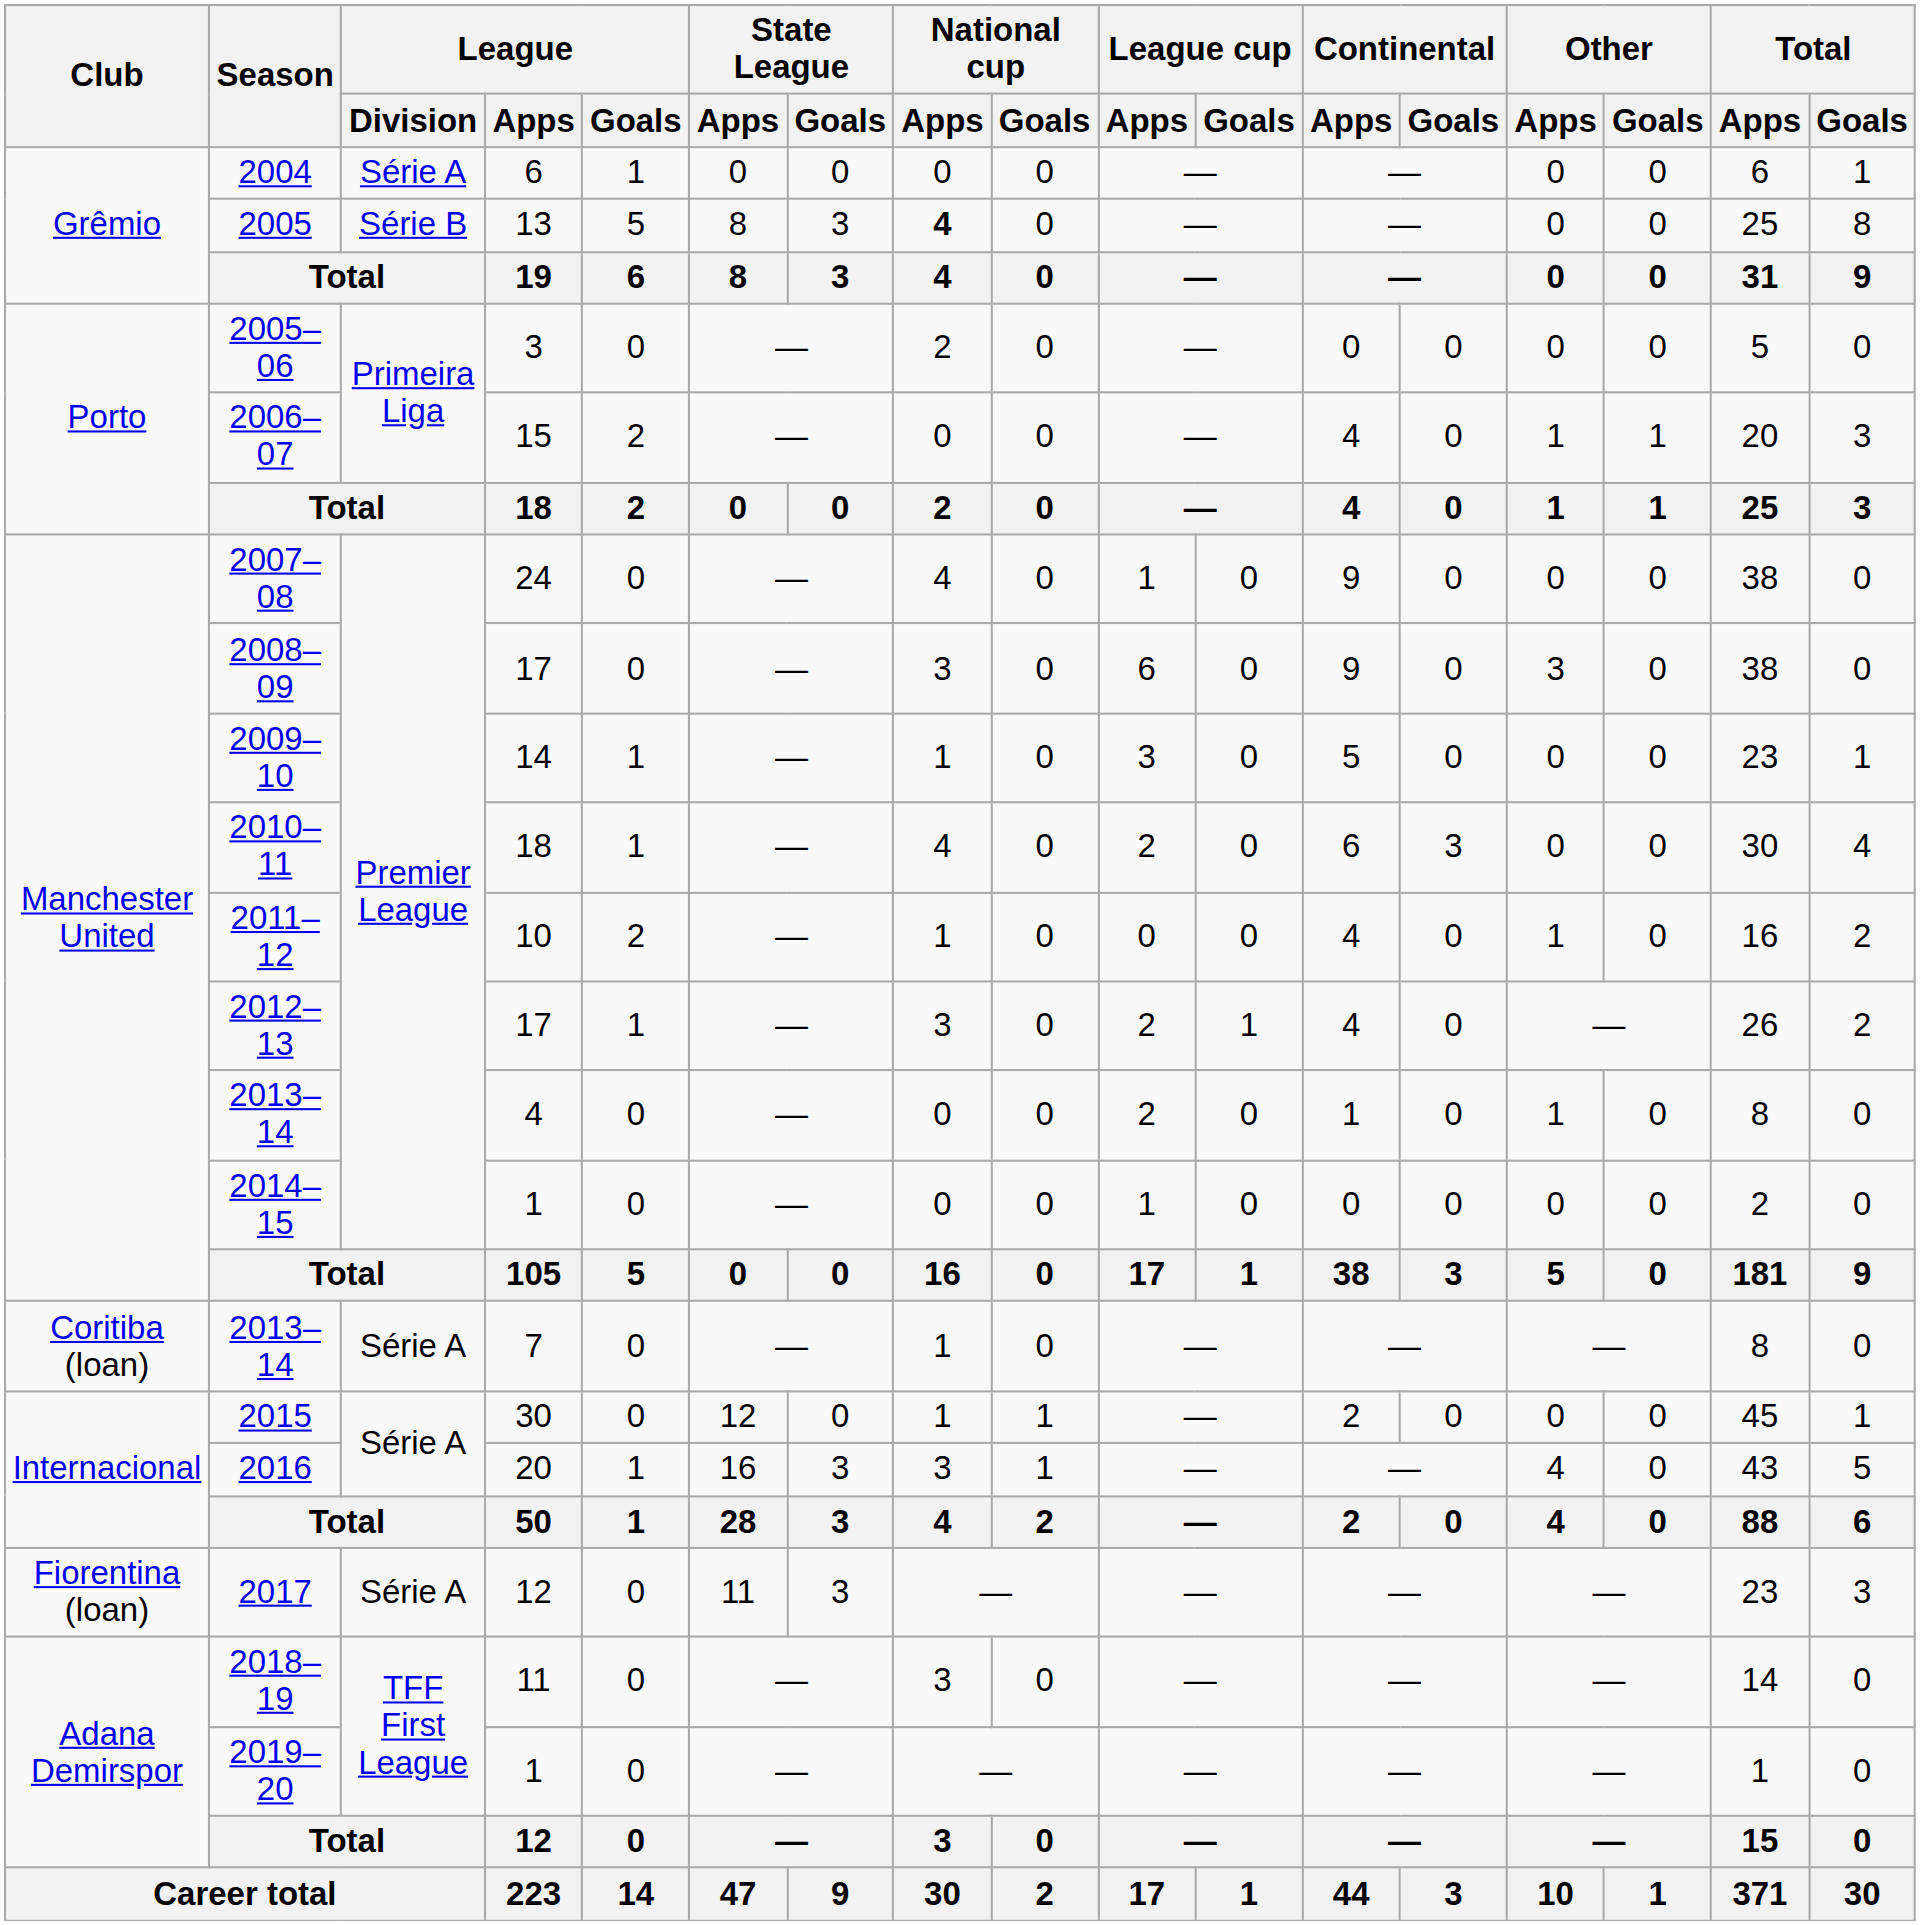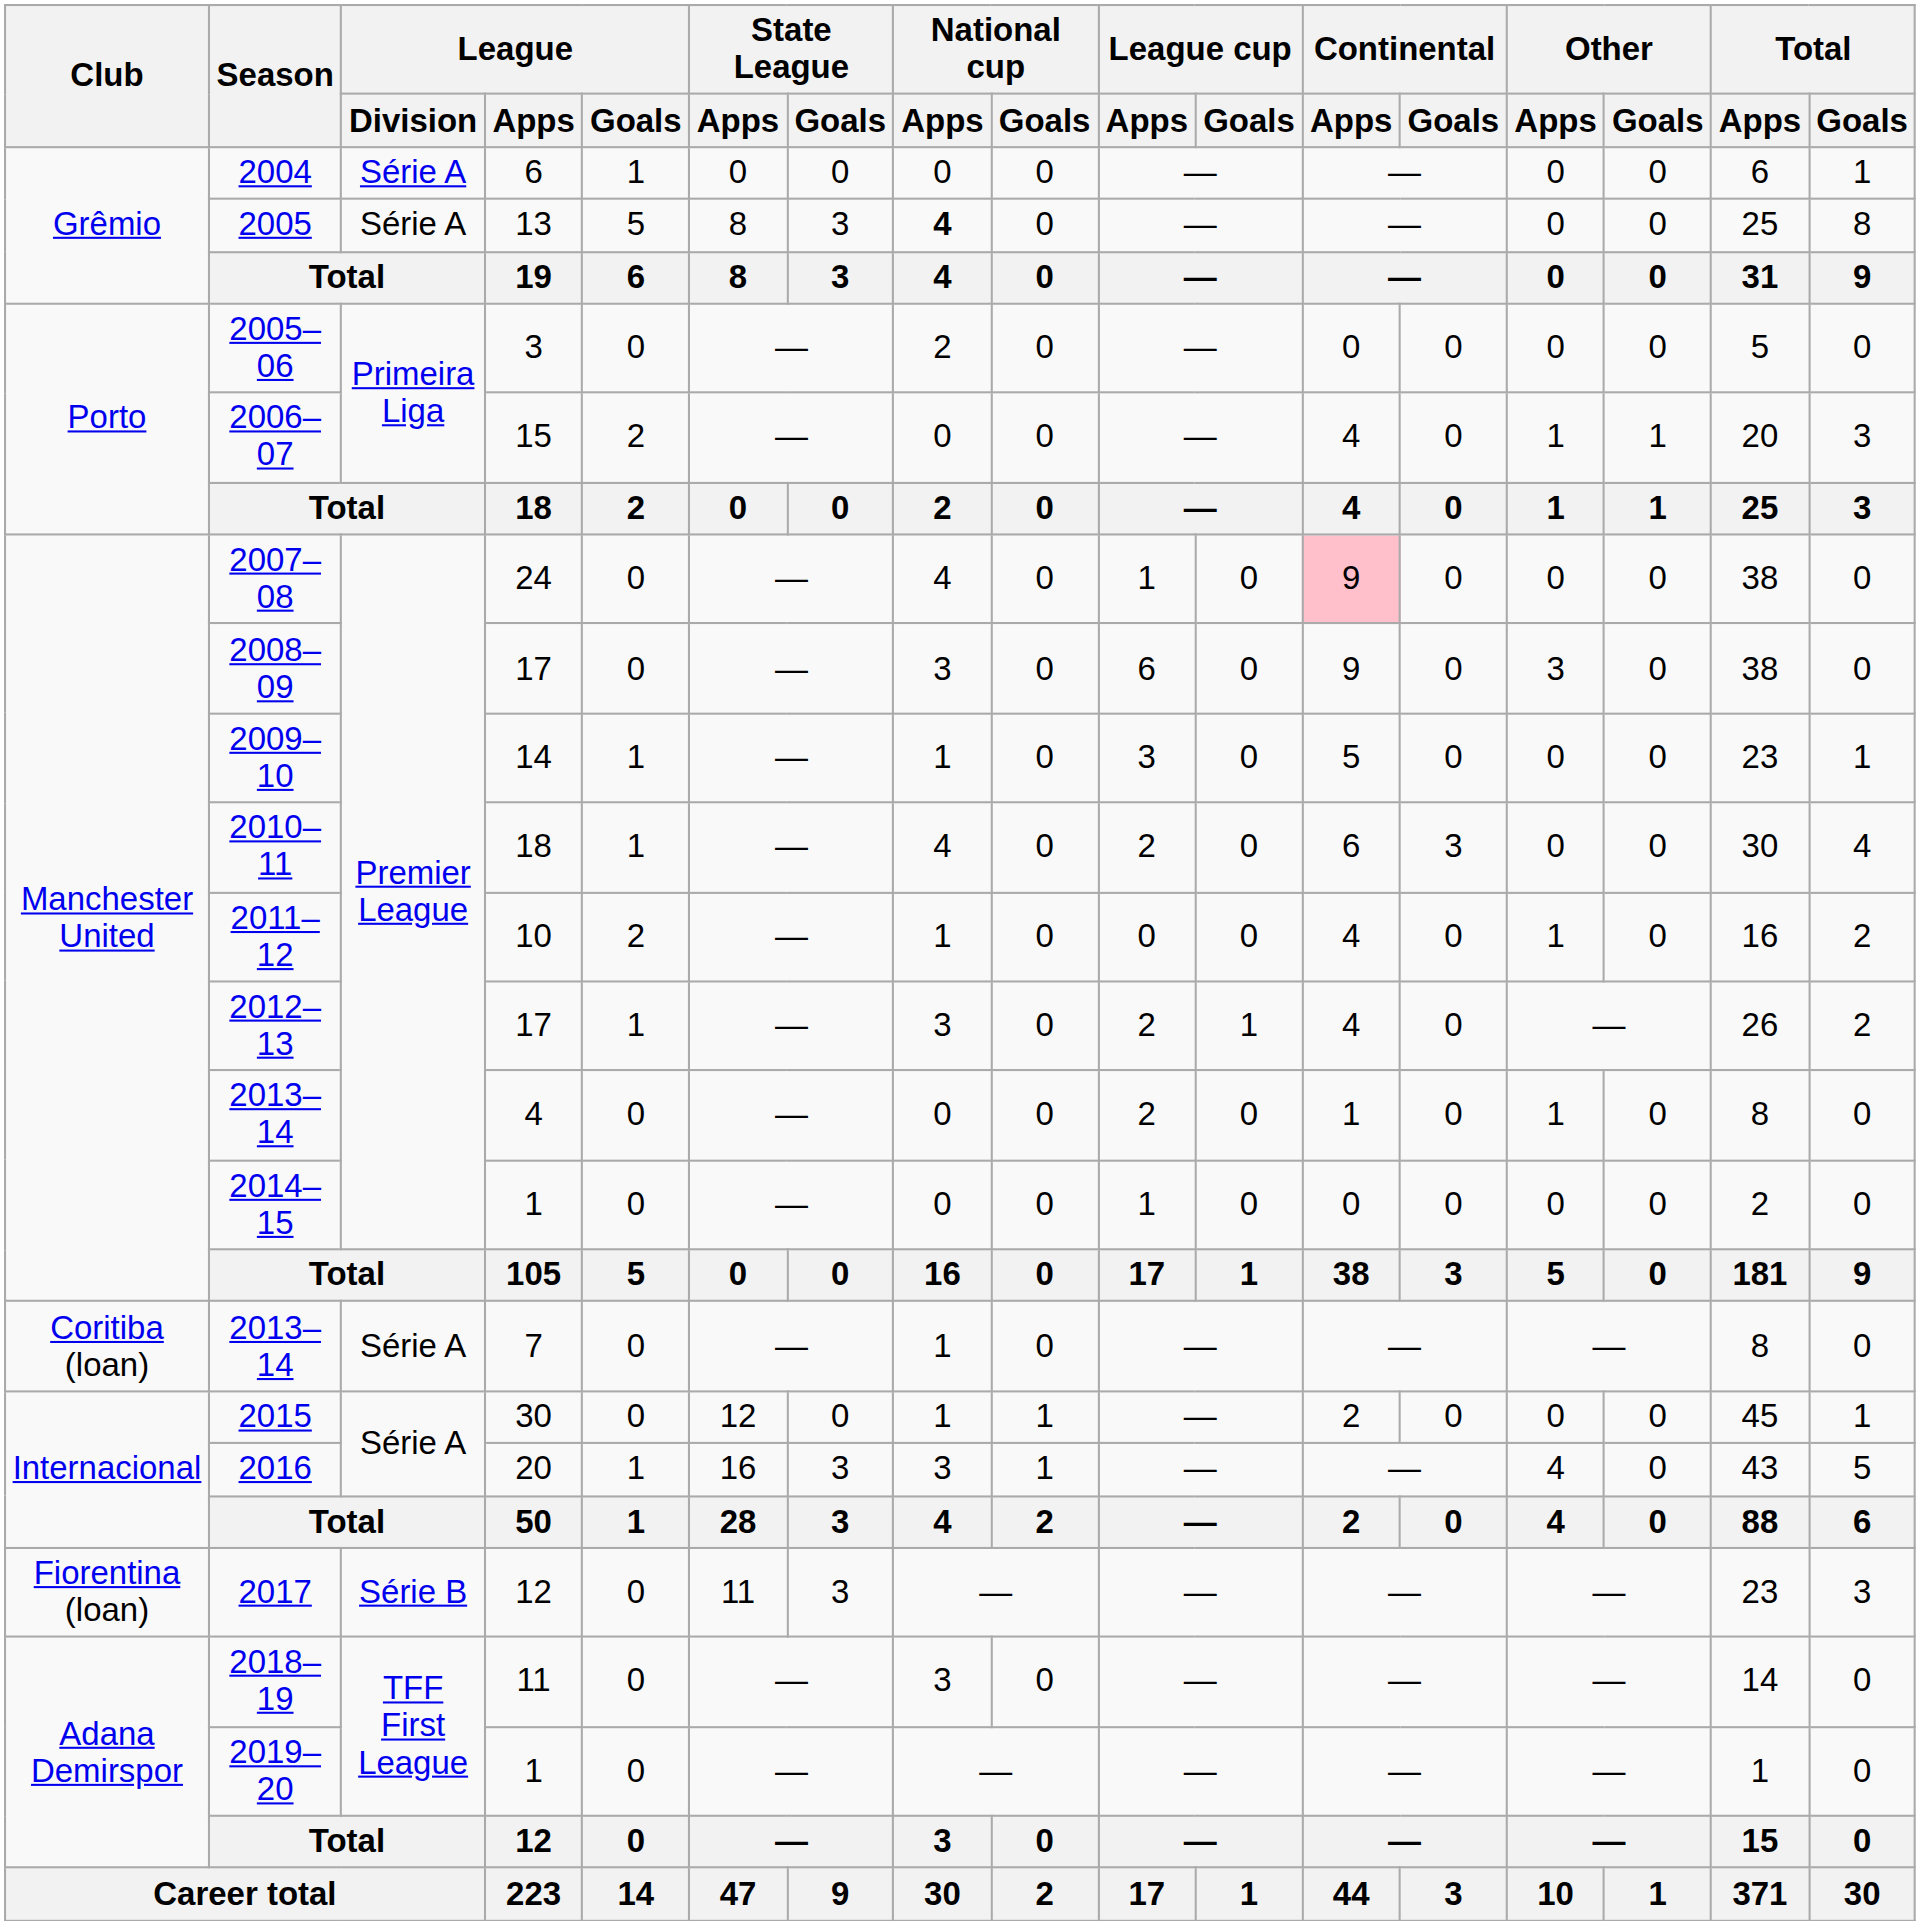 <table class="wikitable" style="text-align:center">
 <tr>
 <th rowspan="2">Club</th>
 <th rowspan="2">Season</th>
 <th colspan="3">League</th>
 <th colspan="2">State League</th>
 <th colspan="2">National cup</th>
 <th colspan="2">League cup</th>
 <th colspan="2">Continental</th>
 <th colspan="2">Other</th>
 <th colspan="2">Total</th>
 </tr>
 <tr>
 <th>Division</th>
 <th>Apps</th>
 <th>Goals</th>
 <th>Apps</th>
 <th>Goals</th>
 <th>Apps</th>
 <th>Goals</th>
 <th>Apps</th>
 <th>Goals</th>
 <th>Apps</th>
 <th>Goals</th>
 <th>Apps</th>
 <th>Goals</th>
 <th>Apps</th>
 <th>Goals</th>
 </tr>
 <tr>
 <td rowspan="3"><a href='#'>Grêmio</a></td>
 <td><a href='#'>2004</a></td>
 <td><a href='#'>Série A</a></td>
 <td>6</td>
 <td>1</td>
 <td>0</td>
 <td>0</td>
 <td>0</td>
 <td>0</td>
 <td colspan="2">—</td>
 <td colspan="2">—</td>
 <td>0</td>
 <td>0</td>
 <td>6</td>
 <td>1</td>
 </tr>
 <tr>
 <td><a href='#'>2005</a></td>
-<td><a href='#'>Série B</a></td>
+<td>Série A</td>
 <td>13</td>
 <td>5</td>
 <td>8</td>
 <td>3</td>
 <td><strong>4</strong></td>
 <td>0</td>
 <td colspan="2">—</td>
 <td colspan="2">—</td>
 <td>0</td>
 <td>0</td>
 <td>25</td>
 <td>8</td>
 </tr>
 <tr>
 <th colspan="2">Total</th>
 <th>19</th>
 <th>6</th>
 <th>8</th>
 <th>3</th>
 <th>4</th>
 <th>0</th>
 <th colspan="2">—</th>
 <th colspan="2">—</th>
 <th>0</th>
 <th>0</th>
 <th>31</th>
 <th>9</th>
 </tr>
 <tr>
 <td rowspan="3"><a href='#'>Porto</a></td>
 <td><a href='#'>2005–06</a></td>
 <td rowspan="2"><a href='#'>Primeira Liga</a></td>
 <td>3</td>
 <td>0</td>
 <td colspan="2">—</td>
 <td>2</td>
 <td>0</td>
 <td colspan="2">—</td>
 <td>0</td>
 <td>0</td>
 <td>0</td>
 <td>0</td>
 <td>5</td>
 <td>0</td>
 </tr>
 <tr>
 <td><a href='#'>2006–07</a></td>
 <td>15</td>
 <td>2</td>
 <td colspan="2">—</td>
 <td>0</td>
 <td>0</td>
 <td colspan="2">—</td>
 <td>4</td>
 <td>0</td>
 <td>1</td>
 <td>1</td>
 <td>20</td>
 <td>3</td>
 </tr>
 <tr>
 <th colspan="2">Total</th>
 <th>18</th>
 <th>2</th>
 <th>0</th>
 <th>0</th>
 <th>2</th>
 <th>0</th>
 <th colspan="2">—</th>
 <th>4</th>
 <th>0</th>
 <th>1</th>
 <th>1</th>
 <th>25</th>
 <th>3</th>
 </tr>
 <tr>
 <td rowspan="9"><a href='#'>Manchester United</a></td>
 <td><a href='#'>2007–08</a></td>
 <td rowspan="8"><a href='#'>Premier League</a></td>
 <td>24</td>
 <td>0</td>
 <td colspan="2">—</td>
 <td>4</td>
 <td>0</td>
 <td>1</td>
 <td>0</td>
-<td>9</td>
+<td style="background: pink;">9</td>
 <td>0</td>
 <td>0</td>
 <td>0</td>
 <td>38</td>
 <td>0</td>
 </tr>
 <tr>
 <td><a href='#'>2008–09</a></td>
 <td>17</td>
 <td>0</td>
 <td colspan="2">—</td>
 <td>3</td>
 <td>0</td>
 <td>6</td>
 <td>0</td>
 <td>9</td>
 <td>0</td>
 <td>3</td>
 <td>0</td>
 <td>38</td>
 <td>0</td>
 </tr>
 <tr>
 <td><a href='#'>2009–10</a></td>
 <td>14</td>
 <td>1</td>
 <td colspan="2">—</td>
 <td>1</td>
 <td>0</td>
 <td>3</td>
 <td>0</td>
 <td>5</td>
 <td>0</td>
 <td>0</td>
 <td>0</td>
 <td>23</td>
 <td>1</td>
 </tr>
 <tr>
 <td><a href='#'>2010–11</a></td>
 <td>18</td>
 <td>1</td>
 <td colspan="2">—</td>
 <td>4</td>
 <td>0</td>
 <td>2</td>
 <td>0</td>
 <td>6</td>
 <td>3</td>
 <td>0</td>
 <td>0</td>
 <td>30</td>
 <td>4</td>
 </tr>
 <tr>
 <td><a href='#'>2011–12</a></td>
 <td>10</td>
 <td>2</td>
 <td colspan="2">—</td>
 <td>1</td>
 <td>0</td>
 <td>0</td>
 <td>0</td>
 <td>4</td>
 <td>0</td>
 <td>1</td>
 <td>0</td>
 <td>16</td>
 <td>2</td>
 </tr>
 <tr>
 <td><a href='#'>2012–13</a></td>
 <td>17</td>
 <td>1</td>
 <td colspan="2">—</td>
 <td>3</td>
 <td>0</td>
 <td>2</td>
 <td>1</td>
 <td>4</td>
 <td>0</td>
 <td colspan="2">—</td>
 <td>26</td>
 <td>2</td>
 </tr>
 <tr>
 <td><a href='#'>2013–14</a></td>
 <td>4</td>
 <td>0</td>
 <td colspan="2">—</td>
 <td>0</td>
 <td>0</td>
 <td>2</td>
 <td>0</td>
 <td>1</td>
 <td>0</td>
 <td>1</td>
 <td>0</td>
 <td>8</td>
 <td>0</td>
 </tr>
 <tr>
 <td><a href='#'>2014–15</a></td>
 <td>1</td>
 <td>0</td>
 <td colspan="2">—</td>
 <td>0</td>
 <td>0</td>
 <td>1</td>
 <td>0</td>
 <td>0</td>
 <td>0</td>
 <td>0</td>
 <td>0</td>
 <td>2</td>
 <td>0</td>
 </tr>
 <tr>
 <th colspan="2">Total</th>
 <th>105</th>
 <th>5</th>
 <th>0</th>
 <th>0</th>
 <th>16</th>
 <th>0</th>
 <th>17</th>
 <th>1</th>
 <th>38</th>
 <th>3</th>
 <th>5</th>
 <th>0</th>
 <th>181</th>
 <th>9</th>
 </tr>
 <tr>
 <td><a href='#'>Coritiba</a> (loan)</td>
 <td><a href='#'>2013–14</a></td>
 <td>Série A</td>
 <td>7</td>
 <td>0</td>
 <td colspan="2">—</td>
 <td>1</td>
 <td>0</td>
 <td colspan="2">—</td>
 <td colspan="2">—</td>
 <td colspan="2">—</td>
 <td>8</td>
 <td>0</td>
 </tr>
 <tr>
 <td rowspan="3"><a href='#'>Internacional</a></td>
 <td><a href='#'>2015</a></td>
 <td rowspan="2">Série A</td>
 <td>30</td>
 <td>0</td>
 <td>12</td>
 <td>0</td>
 <td>1</td>
 <td>1</td>
 <td colspan="2">—</td>
 <td>2</td>
 <td>0</td>
 <td>0</td>
 <td>0</td>
 <td>45</td>
 <td>1</td>
 </tr>
 <tr>
 <td><a href='#'>2016</a></td>
 <td>20</td>
 <td>1</td>
 <td>16</td>
 <td>3</td>
 <td>3</td>
 <td>1</td>
 <td colspan="2">—</td>
 <td colspan="2">—</td>
 <td>4</td>
 <td>0</td>
 <td>43</td>
 <td>5</td>
 </tr>
 <tr>
 <th colspan="2">Total</th>
 <th>50</th>
 <th>1</th>
 <th>28</th>
 <th>3</th>
 <th>4</th>
 <th>2</th>
 <th colspan="2">—</th>
 <th>2</th>
 <th>0</th>
 <th>4</th>
 <th>0</th>
 <th>88</th>
 <th>6</th>
 </tr>
 <tr>
 <td><a href='#'>Fiorentina</a> (loan)</td>
 <td><a href='#'>2017</a></td>
-<td>Série A</td>
+<td><a href='#'>Série B</a></td>
 <td>12</td>
 <td>0</td>
 <td>11</td>
 <td>3</td>
 <td colspan="2">—</td>
 <td colspan="2">—</td>
 <td colspan="2">—</td>
 <td colspan="2">—</td>
 <td>23</td>
 <td>3</td>
 </tr>
 <tr>
 <td rowspan="3"><a href='#'>Adana Demirspor</a></td>
 <td><a href='#'>2018–19</a></td>
 <td rowspan="2"><a href='#'>TFF First League</a></td>
 <td>11</td>
 <td>0</td>
 <td colspan="2">—</td>
 <td>3</td>
 <td>0</td>
 <td colspan="2">—</td>
 <td colspan="2">—</td>
 <td colspan="2">—</td>
 <td>14</td>
 <td>0</td>
 </tr>
 <tr>
 <td><a href='#'>2019–20</a></td>
 <td>1</td>
 <td>0</td>
 <td colspan="2">—</td>
 <td colspan="2">—</td>
 <td colspan="2">—</td>
 <td colspan="2">—</td>
 <td colspan="2">—</td>
 <td>1</td>
 <td>0</td>
 </tr>
 <tr>
 <th colspan="2">Total</th>
 <th>12</th>
 <th>0</th>
 <th colspan="2">—</th>
 <th>3</th>
 <th>0</th>
 <th colspan="2">—</th>
 <th colspan="2">—</th>
 <th colspan="2">—</th>
 <th>15</th>
 <th>0</th>
 </tr>
 <tr>
 <th colspan="3">Career total</th>
 <th>223</th>
 <th>14</th>
 <th>47</th>
 <th>9</th>
 <th>30</th>
 <th>2</th>
 <th>17</th>
 <th>1</th>
 <th>44</th>
 <th>3</th>
 <th>10</th>
 <th>1</th>
 <th>371</th>
 <th>30</th>
 </tr>
 </table>
